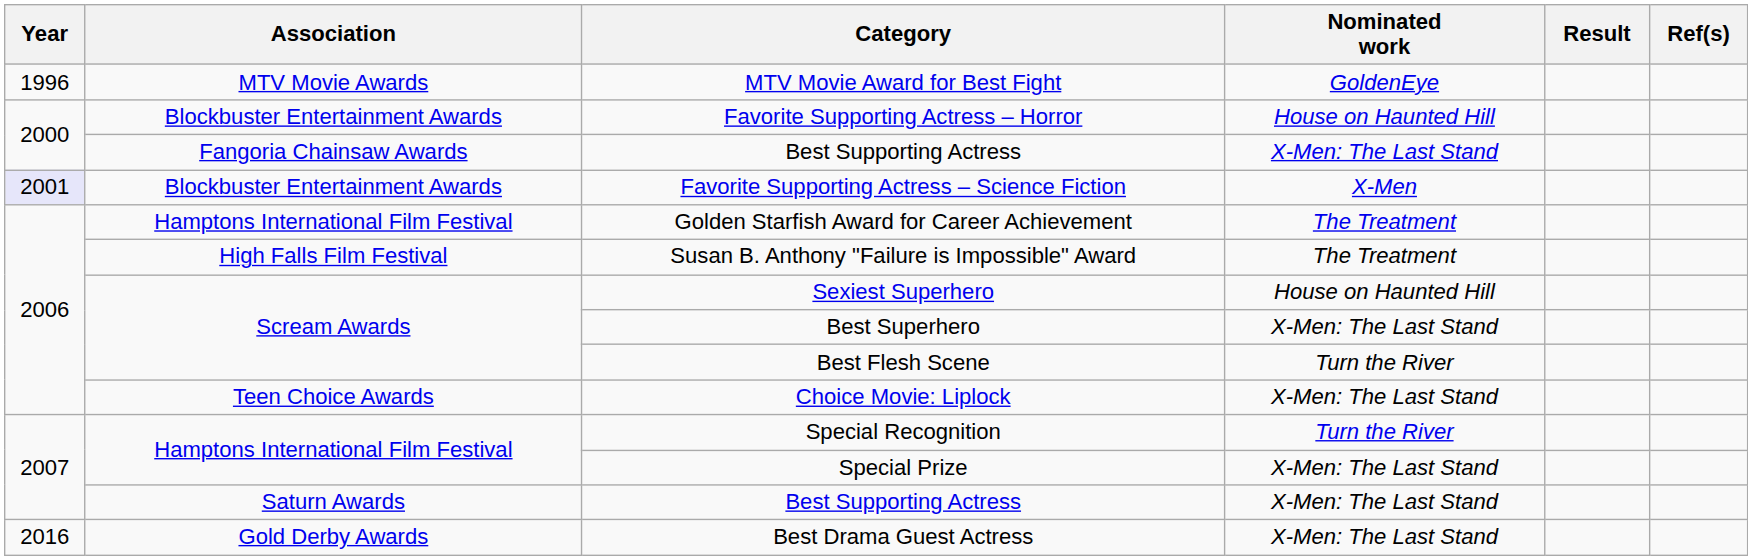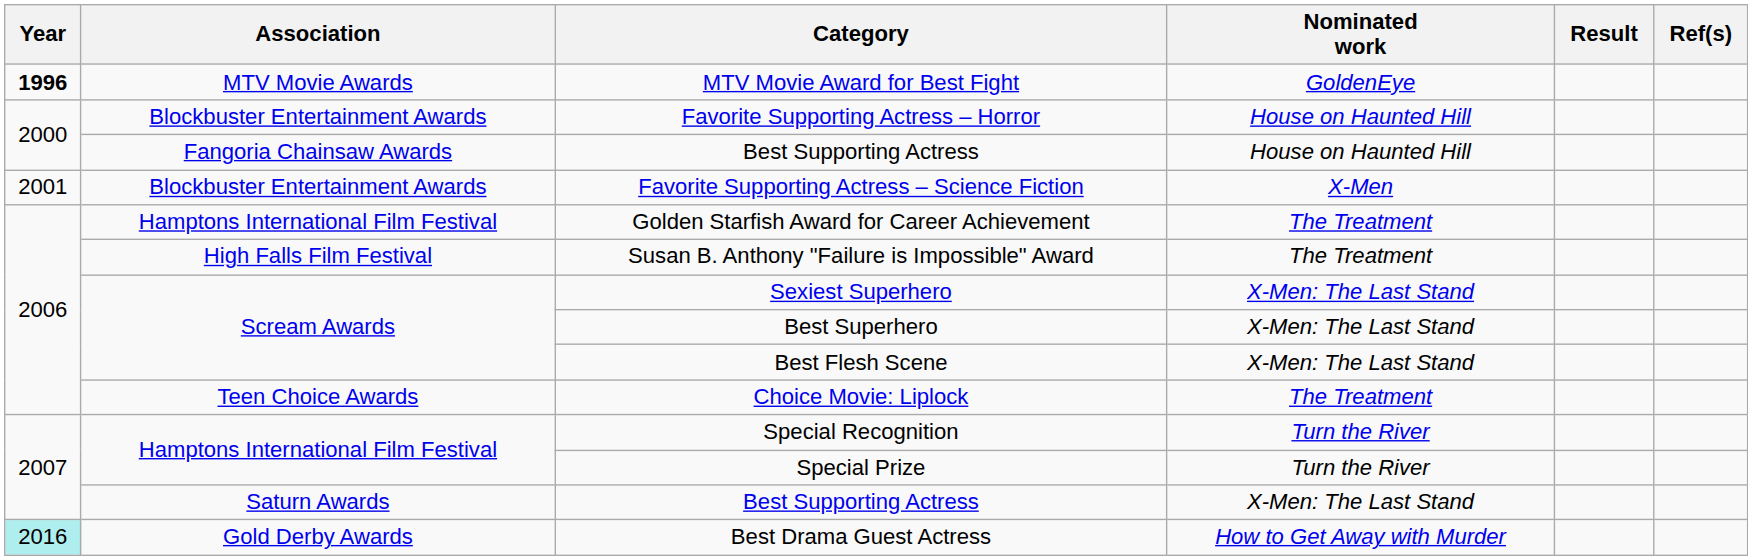 <table class="wikitable" style="width:100%; text-align:center;">
 <tr>
 <th>Year</th>
 <th>Association</th>
 <th>Category</th>
 <th>Nominated<br>work</th>
 <th>Result</th>
 <th>Ref(s)</th>
 </tr>
 <tr>
-<td>1996</td>
+<td><strong>1996</strong></td>
 <td><a href='#'>MTV Movie Awards</a></td>
 <td><a href='#'>MTV Movie Award for Best Fight</a><br></td>
 <td><em><a href='#'>GoldenEye</a></em></td>
 <td></td>
 <td></td>
 </tr>
 <tr>
 <td rowspan="2">2000</td>
 <td><a href='#'>Blockbuster Entertainment Awards</a></td>
 <td><a href='#'>Favorite Supporting Actress – Horror</a></td>
 <td><em><a href='#'>House on Haunted Hill</a></em></td>
 <td></td>
 <td></td>
 </tr>
 <tr>
 <td><a href='#'>Fangoria Chainsaw Awards</a></td>
 <td>Best Supporting Actress</td>
-<td><em><a href='#'>X-Men: The Last Stand</a></em></td>
+<td><em>House on Haunted Hill</em></td>
 <td></td>
 <td></td>
 </tr>
 <tr>
-<td style="background: lavender;">2001</td>
+<td>2001</td>
 <td><a href='#'>Blockbuster Entertainment Awards</a></td>
 <td><a href='#'>Favorite Supporting Actress – Science Fiction</a></td>
 <td><em><a href='#'>X-Men</a></em></td>
 <td></td>
 <td></td>
 </tr>
 <tr>
 <td rowspan="6">2006</td>
 <td><a href='#'>Hamptons International Film Festival</a></td>
 <td>Golden Starfish Award for Career Achievement</td>
 <td><em><a href='#'>The Treatment</a></em></td>
 <td></td>
 <td></td>
 </tr>
 <tr>
 <td><a href='#'>High Falls Film Festival</a></td>
 <td>Susan B. Anthony "Failure is Impossible" Award</td>
 <td><em>The Treatment</em></td>
 <td></td>
 <td></td>
 </tr>
 <tr>
 <td rowspan="3"><a href='#'>Scream Awards</a></td>
 <td><a href='#'>Sexiest Superhero</a></td>
-<td><em>House on Haunted Hill</em></td>
+<td><em><a href='#'>X-Men: The Last Stand</a></em></td>
 <td></td>
 <td></td>
 </tr>
 <tr>
 <td>Best Superhero</td>
 <td><em>X-Men: The Last Stand</em></td>
 <td></td>
 <td></td>
 </tr>
 <tr>
 <td>Best Flesh Scene<br></td>
-<td><em>Turn the River</em></td>
+<td><em>X-Men: The Last Stand</em></td>
 <td></td>
 <td></td>
 </tr>
 <tr>
 <td><a href='#'>Teen Choice Awards</a></td>
 <td><a href='#'>Choice Movie: Liplock</a><br></td>
-<td><em>X-Men: The Last Stand</em></td>
+<td><em><a href='#'>The Treatment</a></em></td>
 <td></td>
 <td></td>
 </tr>
 <tr>
 <td rowspan="3">2007</td>
 <td rowspan="2"><a href='#'>Hamptons International Film Festival</a></td>
 <td>Special Recognition</td>
 <td><em><a href='#'>Turn the River</a></em></td>
 <td></td>
 <td></td>
 </tr>
 <tr>
 <td>Special Prize</td>
-<td><em>X-Men: The Last Stand</em></td>
+<td><em>Turn the River</em></td>
 <td></td>
 <td></td>
 </tr>
 <tr>
 <td><a href='#'>Saturn Awards</a></td>
 <td><a href='#'>Best Supporting Actress</a></td>
 <td><em>X-Men: The Last Stand</em></td>
 <td></td>
 <td></td>
 </tr>
 <tr>
-<td>2016</td>
+<td style="background: paleturquoise;">2016</td>
 <td><a href='#'>Gold Derby Awards</a></td>
 <td>Best Drama Guest Actress</td>
-<td><em>X-Men: The Last Stand</em></td>
+<td><em><a href='#'>How to Get Away with Murder</a></em></td>
 <td></td>
 <td></td>
 </tr>
 </table>
